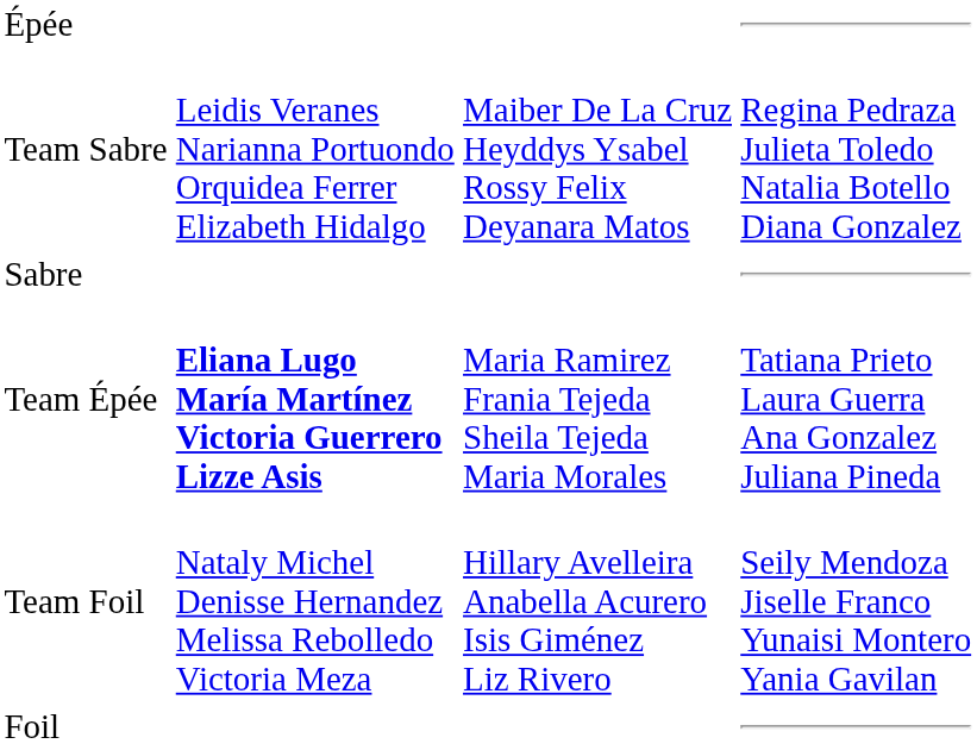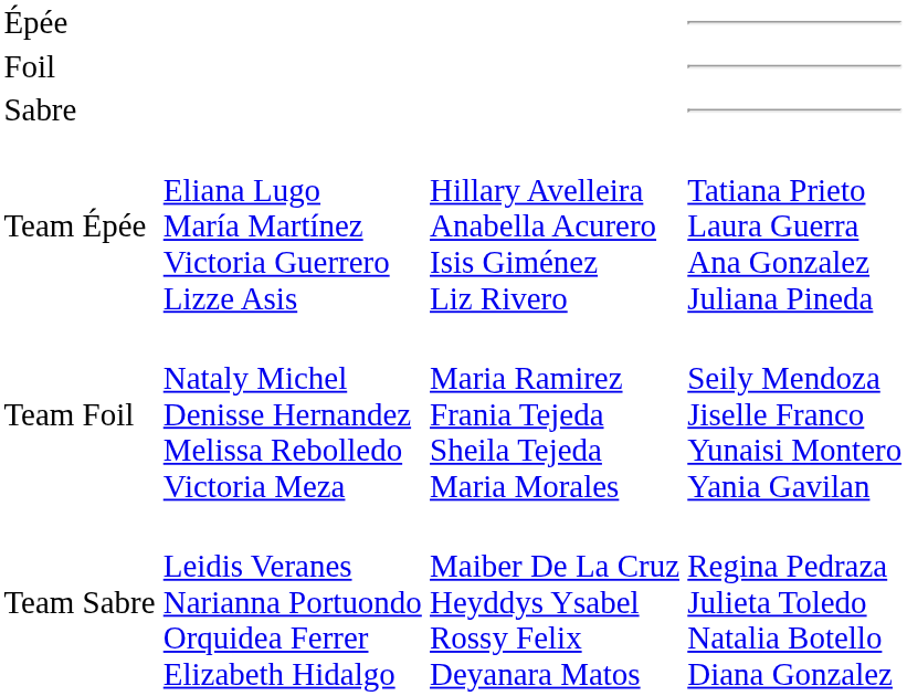 <table>
 <tr>
 <td>Épée</td>
 <td></td>
 <td></td>
 <td><hr></td>
 </tr>
 <tr>
-<td>Team Sabre</td>
-<td><br><a href='#'>Leidis Veranes</a><br><a href='#'>Narianna Portuondo</a><br><a href='#'>Orquidea Ferrer</a><br><a href='#'>Elizabeth Hidalgo</a></td>
-<td><br><a href='#'>Maiber De La Cruz</a><br><a href='#'>Heyddys Ysabel</a><br><a href='#'>Rossy Felix</a><br><a href='#'>Deyanara Matos</a></td>
-<td><br><a href='#'>Regina Pedraza</a><br><a href='#'>Julieta Toledo</a><br><a href='#'>Natalia Botello</a><br><a href='#'>Diana Gonzalez</a></td>
+<td>Foil</td>
+<td></td>
+<td></td>
+<td><hr></td>
 </tr>
 <tr>
 <td>Sabre</td>
 <td></td>
 <td></td>
 <td><hr></td>
 </tr>
 <tr>
 <td>Team Épée</td>
-<td><strong><br><a href='#'>Eliana Lugo</a><br><a href='#'>María Martínez</a><br><a href='#'>Victoria Guerrero</a><br><a href='#'>Lizze Asis</a></strong></td>
-<td><br><a href='#'>Maria Ramirez</a><br><a href='#'>Frania Tejeda</a><br><a href='#'>Sheila Tejeda</a><br><a href='#'>Maria Morales</a></td>
+<td><br><a href='#'>Eliana Lugo</a><br><a href='#'>María Martínez</a><br><a href='#'>Victoria Guerrero</a><br><a href='#'>Lizze Asis</a></td>
+<td><br><a href='#'>Hillary Avelleira</a><br><a href='#'>Anabella Acurero</a><br><a href='#'>Isis Giménez</a><br><a href='#'>Liz Rivero</a></td>
 <td><br><a href='#'>Tatiana Prieto</a><br><a href='#'>Laura Guerra</a><br><a href='#'>Ana Gonzalez</a><br><a href='#'>Juliana Pineda</a></td>
 </tr>
 <tr>
 <td>Team Foil</td>
 <td><br><a href='#'>Nataly Michel</a><br><a href='#'>Denisse Hernandez</a><br><a href='#'>Melissa Rebolledo</a><br><a href='#'>Victoria Meza</a></td>
-<td><br><a href='#'>Hillary Avelleira</a><br><a href='#'>Anabella Acurero</a><br><a href='#'>Isis Giménez</a><br><a href='#'>Liz Rivero</a></td>
+<td><br><a href='#'>Maria Ramirez</a><br><a href='#'>Frania Tejeda</a><br><a href='#'>Sheila Tejeda</a><br><a href='#'>Maria Morales</a></td>
 <td><br><a href='#'>Seily Mendoza</a><br><a href='#'>Jiselle Franco</a><br><a href='#'>Yunaisi Montero</a><br><a href='#'>Yania Gavilan</a></td>
 </tr>
 <tr>
-<td>Foil</td>
-<td></td>
-<td></td>
-<td><hr></td>
+<td>Team Sabre</td>
+<td><br><a href='#'>Leidis Veranes</a><br><a href='#'>Narianna Portuondo</a><br><a href='#'>Orquidea Ferrer</a><br><a href='#'>Elizabeth Hidalgo</a></td>
+<td><br><a href='#'>Maiber De La Cruz</a><br><a href='#'>Heyddys Ysabel</a><br><a href='#'>Rossy Felix</a><br><a href='#'>Deyanara Matos</a></td>
+<td><br><a href='#'>Regina Pedraza</a><br><a href='#'>Julieta Toledo</a><br><a href='#'>Natalia Botello</a><br><a href='#'>Diana Gonzalez</a></td>
 </tr>
 </table>
